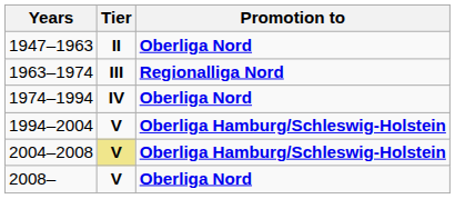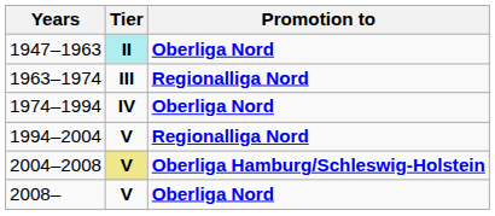 <table class="wikitable">
 <tr>
 <th>Years</th>
 <th>Tier</th>
 <th>Promotion to</th>
 </tr>
 <tr>
 <td>1947–1963</td>
-<td align="center"><strong>II</strong></td>
+<td align="center" style="background: paleturquoise;"><strong>II</strong></td>
 <td><strong><a href='#'>Oberliga Nord</a></strong></td>
 </tr>
 <tr>
 <td>1963–1974</td>
 <td align="center"><strong>III</strong></td>
 <td><strong><a href='#'>Regionalliga Nord</a></strong></td>
 </tr>
 <tr>
 <td>1974–1994</td>
 <td align="center"><strong>IV</strong></td>
 <td><strong><a href='#'>Oberliga Nord</a></strong></td>
 </tr>
 <tr>
 <td>1994–2004</td>
 <td align="center"><strong>V</strong></td>
-<td><strong><a href='#'>Oberliga Hamburg/Schleswig-Holstein</a></strong></td>
+<td><strong><a href='#'>Regionalliga Nord</a></strong></td>
 </tr>
 <tr>
 <td>2004–2008</td>
 <td align="center" style="background: khaki;"><strong>V</strong></td>
 <td><strong><a href='#'>Oberliga Hamburg/Schleswig-Holstein</a></strong></td>
 </tr>
 <tr>
 <td>2008–</td>
 <td align="center"><strong>V</strong></td>
 <td><strong><a href='#'>Oberliga Nord</a></strong></td>
 </tr>
 </table>
